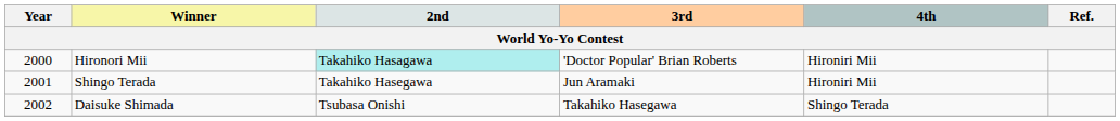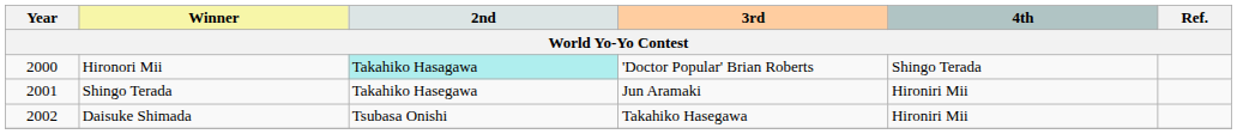 <table class="wikitable" width=100%>
 <tr>
 <th width=6%>Year</th>
 <th style="background-color: #F7F6A8;" width=22%>Winner</th>
 <th style="background-color: #DCE5E5;" width=22%>2nd</th>
 <th style="background-color: #FFCDA0;" width=22%>3rd</th>
 <th style="background-color: #B0C4C4;" width=22%>4th</th>
 <th width=6%>Ref.</th>
 </tr>
 <tr>
 <th colspan="6">World Yo-Yo Contest</th>
 </tr>
 <tr>
 <td align=center>2000</td>
 <td> Hironori Mii</td>
 <td style="background: paleturquoise;"> Takahiko Hasagawa</td>
 <td> 'Doctor Popular' Brian Roberts</td>
-<td> Hironiri Mii</td>
+<td> Shingo Terada</td>
 <td></td>
 </tr>
 <tr>
 <td align=center>2001</td>
 <td> Shingo Terada</td>
 <td> Takahiko Hasegawa</td>
 <td> Jun Aramaki</td>
 <td> Hironiri Mii</td>
 <td></td>
 </tr>
 <tr>
 <td align=center>2002</td>
 <td> Daisuke Shimada</td>
 <td> Tsubasa Onishi</td>
 <td> Takahiko Hasegawa</td>
-<td> Shingo Terada</td>
+<td> Hironiri Mii</td>
 <td></td>
 </tr>
 <tr>
 </tr>
 </table>
